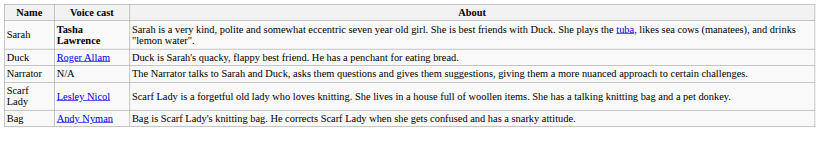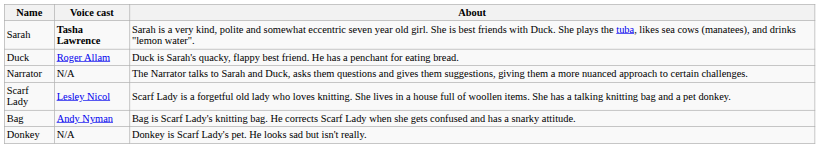 <table class="wikitable">
 <tr>
 <th>Name</th>
 <th>Voice cast</th>
 <th>About</th>
 </tr>
 <tr>
 <td>Sarah</td>
 <td><strong>Tasha Lawrence</strong></td>
 <td>Sarah is a very kind, polite and somewhat eccentric seven year old girl. She is best friends with Duck. She plays the <a href='#'>tuba</a>, likes sea cows (manatees), and drinks "lemon water".</td>
 </tr>
 <tr>
 <td>Duck</td>
 <td><a href='#'>Roger Allam</a></td>
 <td>Duck is Sarah's quacky, flappy best friend. He has a penchant for eating bread.</td>
 </tr>
 <tr>
 <td>Narrator</td>
 <td>N/A</td>
 <td>The Narrator talks to Sarah and Duck, asks them questions and gives them suggestions, giving them a more nuanced approach to certain challenges.</td>
 </tr>
 <tr>
 <td>Scarf Lady</td>
 <td><a href='#'>Lesley Nicol</a></td>
 <td>Scarf Lady is a forgetful old lady who loves knitting. She lives in a house full of woollen items. She has a talking knitting bag and a pet donkey.</td>
 </tr>
 <tr>
 <td>Bag</td>
 <td><a href='#'>Andy Nyman</a></td>
 <td>Bag is Scarf Lady's knitting bag. He corrects Scarf Lady when she gets confused and has a snarky attitude.</td>
 </tr>
+<tr>
+<td>Donkey</td>
+<td>N/A</td>
+<td>Donkey is Scarf Lady's pet. He looks sad but isn't really.</td>
+</tr>
 </table>
